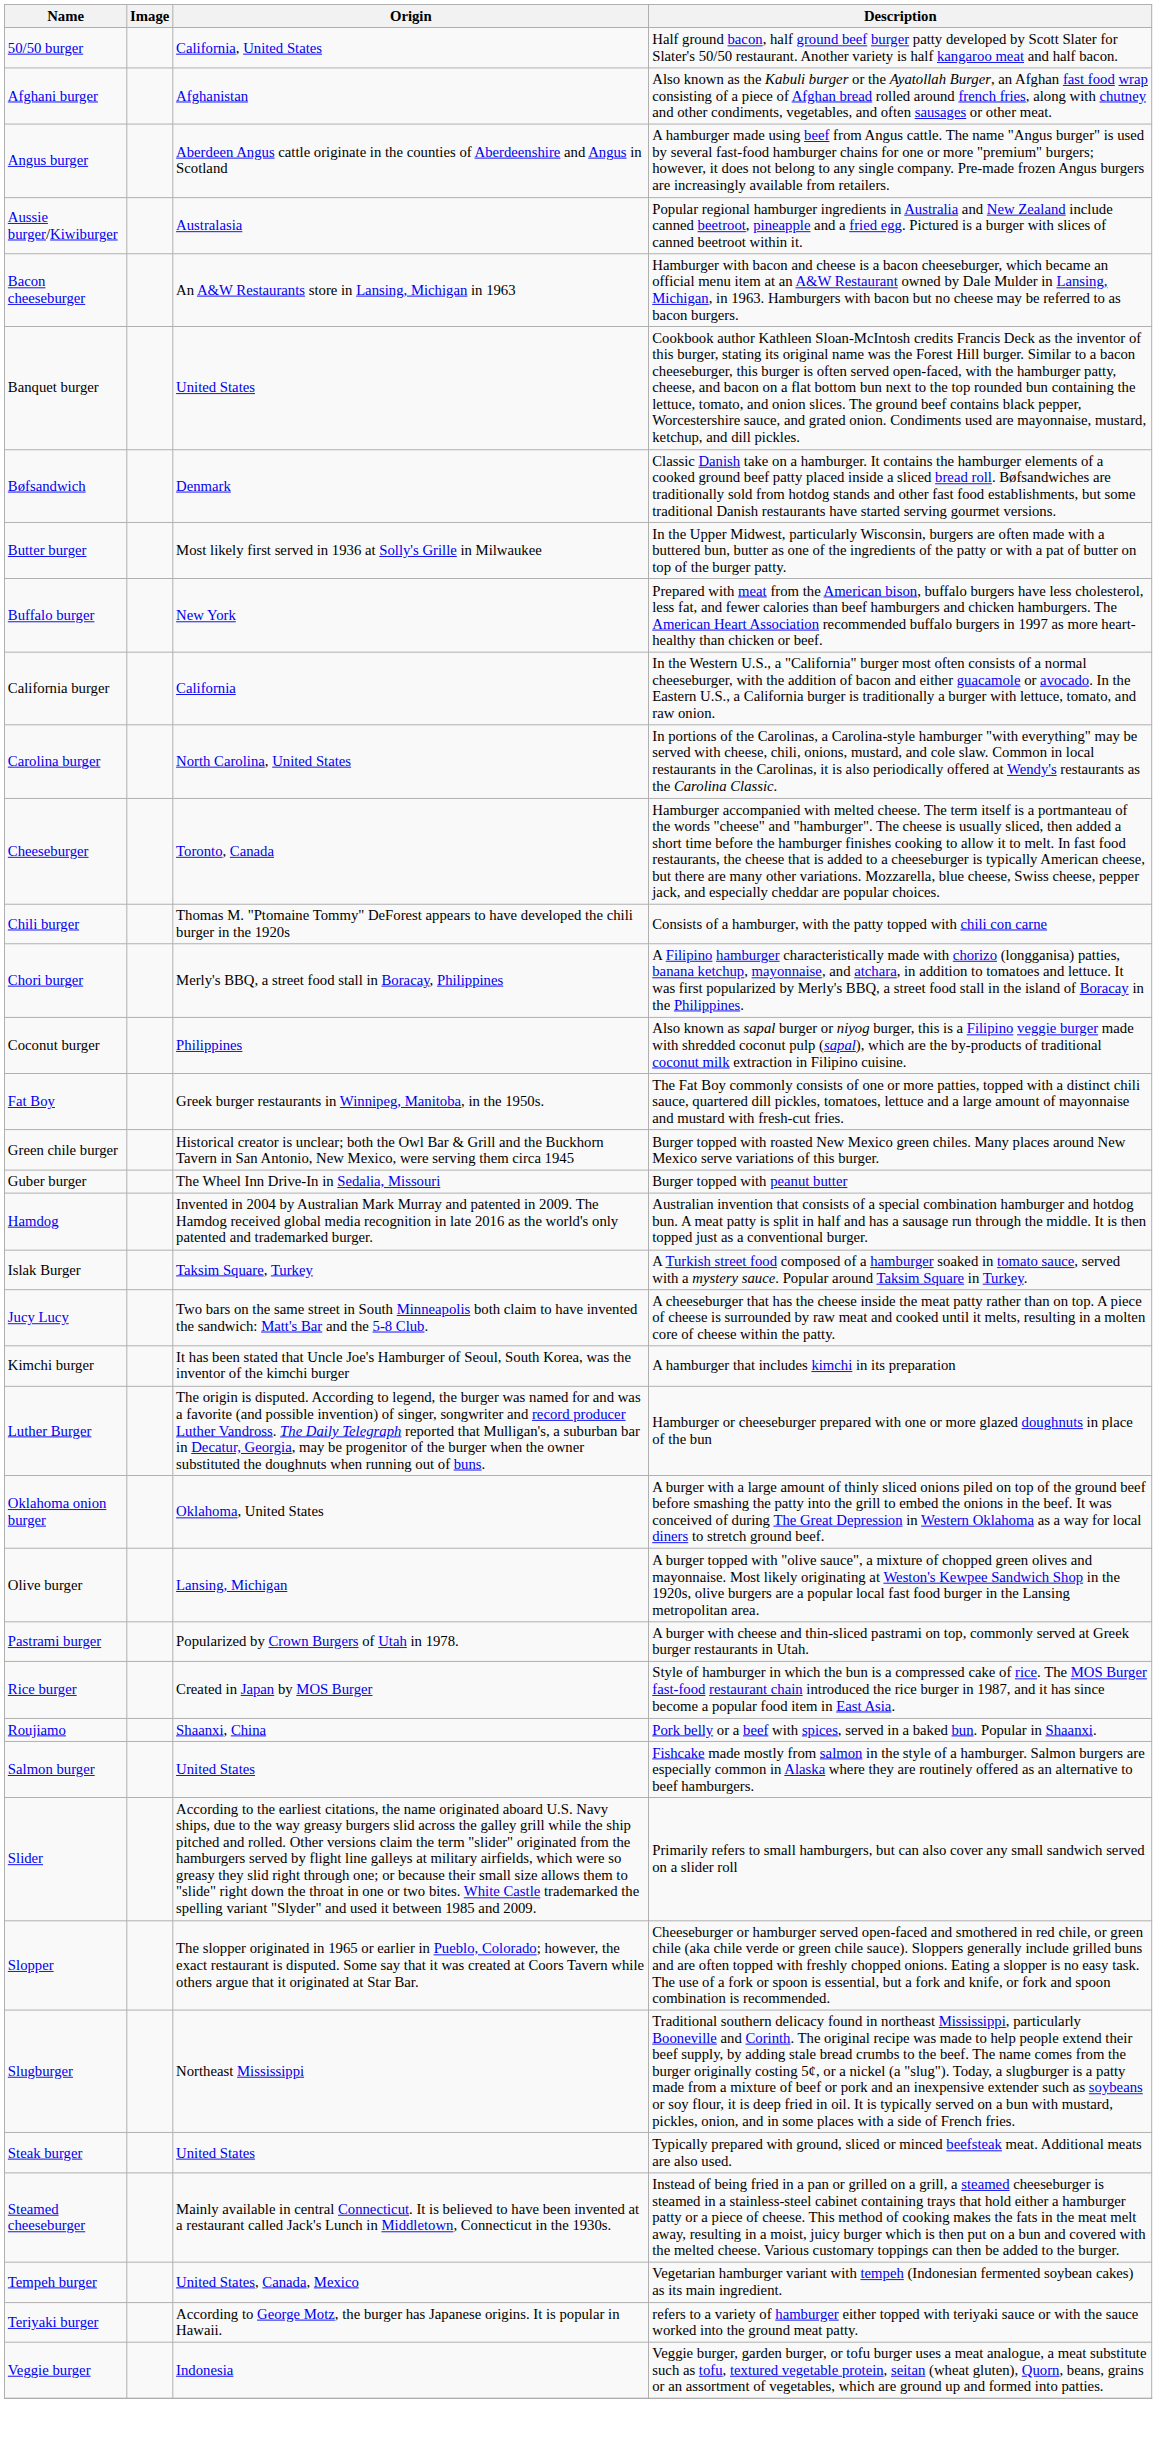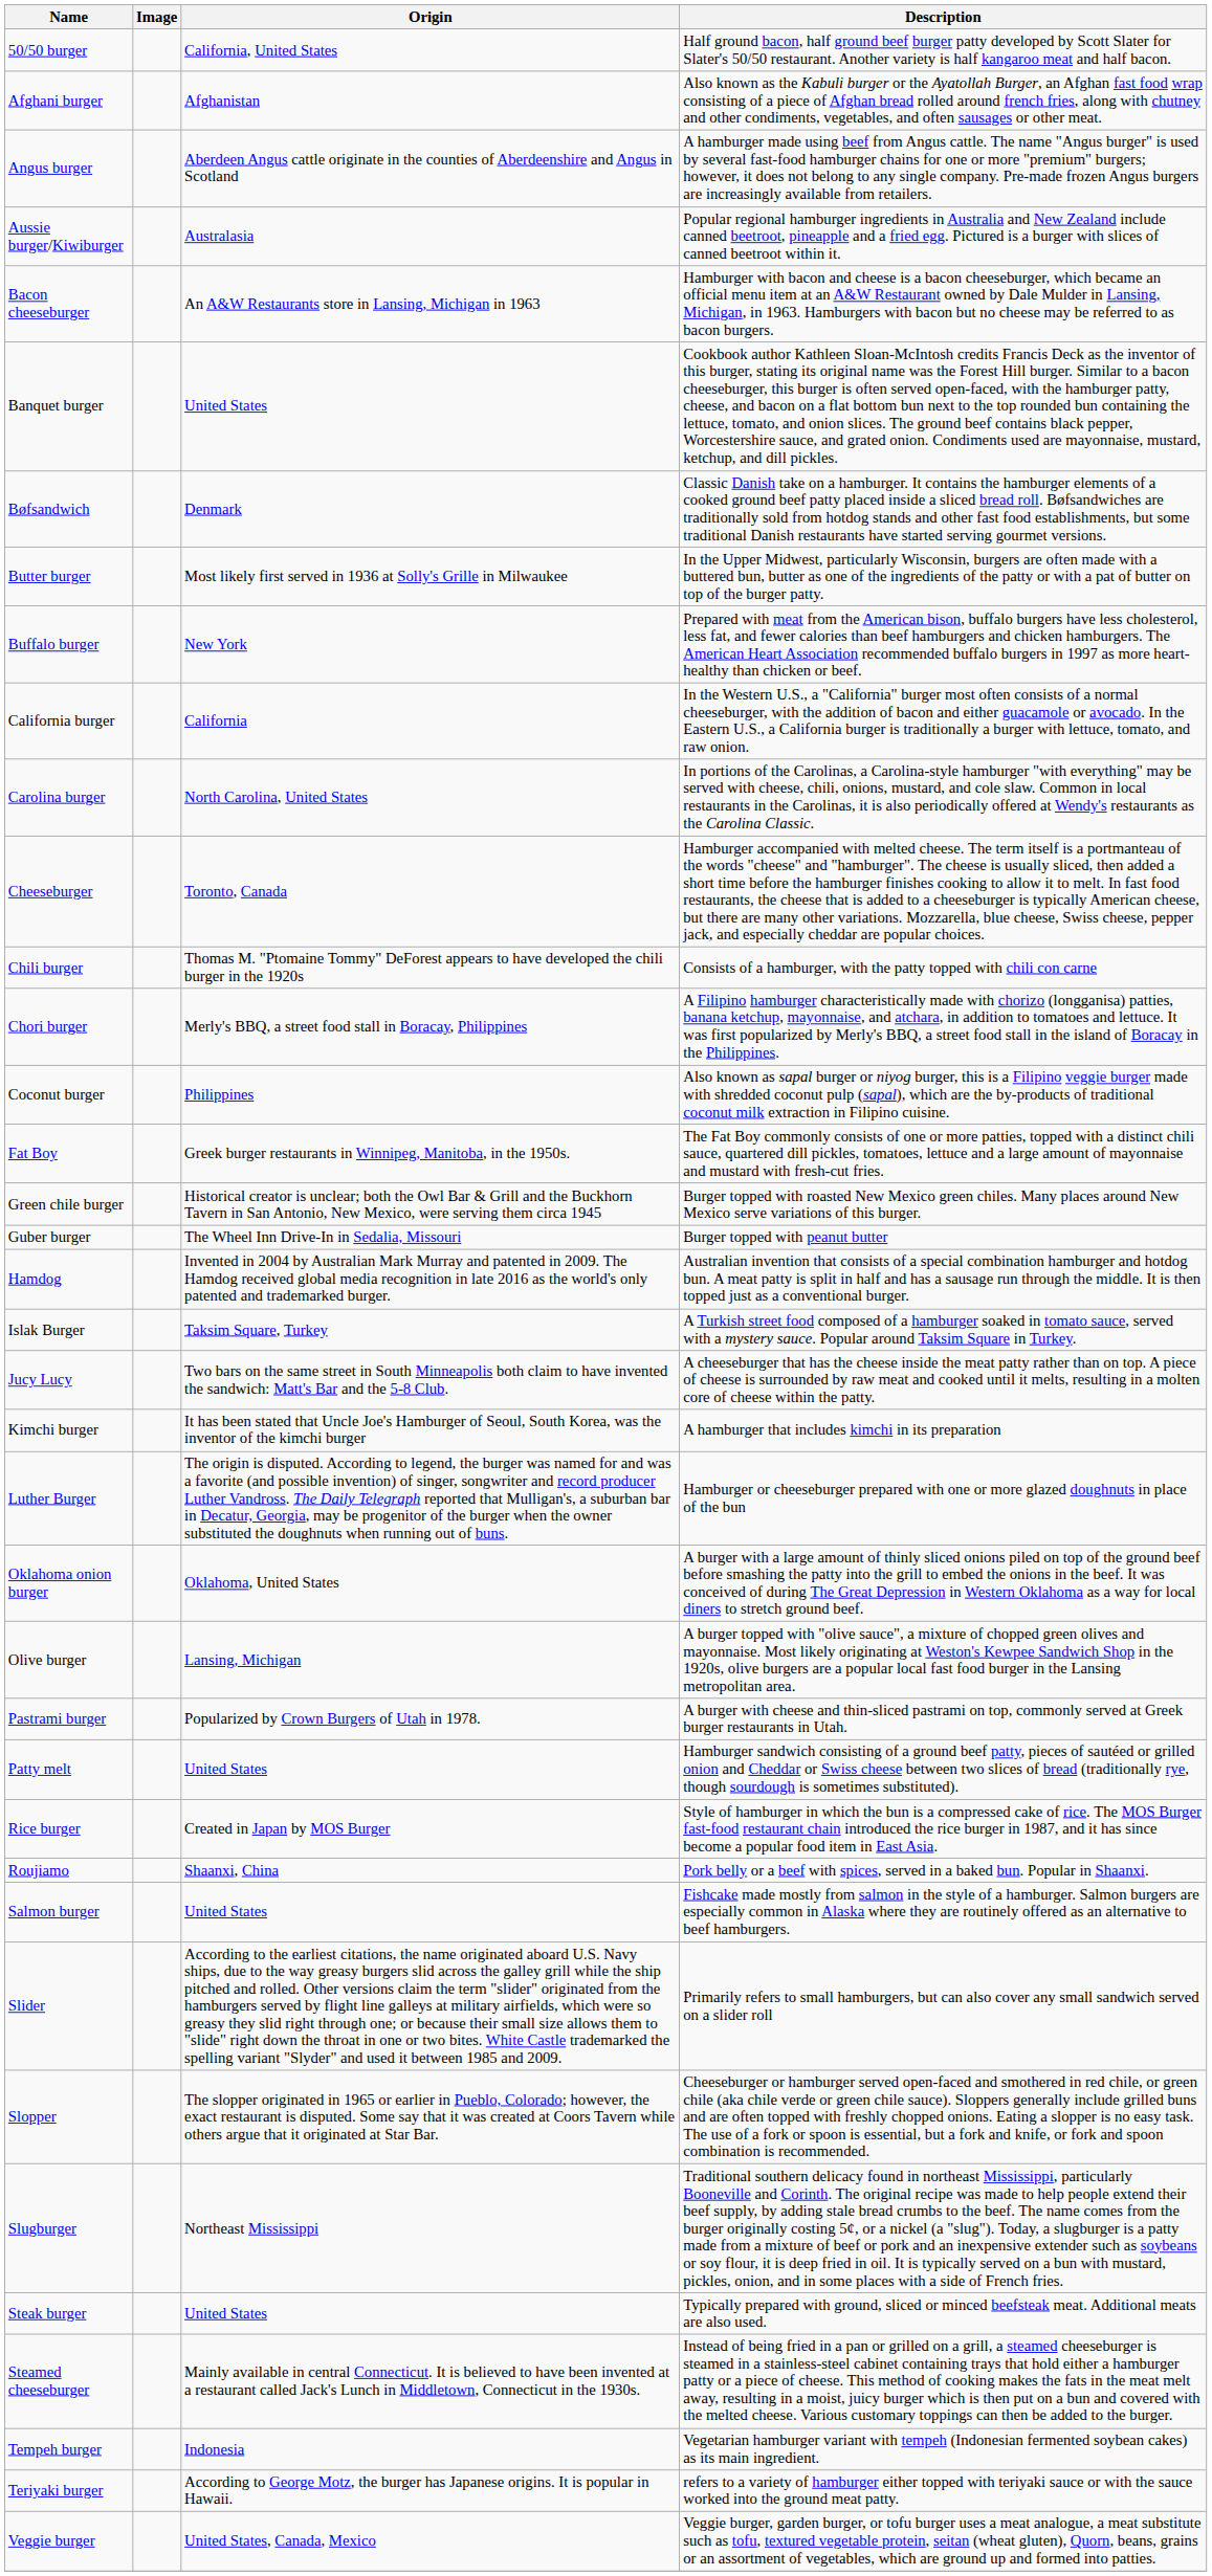 <table class="wikitable sortable">
 <tr>
 <th>Name</th>
 <th class="unsortable">Image</th>
 <th>Origin</th>
 <th>Description</th>
 </tr>
 <tr>
 <td><a href='#'>50/50 burger</a></td>
 <td></td>
 <td><a href='#'>California</a>, <a href='#'>United States</a></td>
 <td>Half ground <a href='#'>bacon</a>, half <a href='#'>ground beef</a> <a href='#'>burger</a> patty developed by Scott Slater for Slater's 50/50 restaurant. Another variety is half <a href='#'>kangaroo meat</a> and half bacon.</td>
 </tr>
 <tr>
 <td><a href='#'>Afghani burger</a></td>
 <td></td>
 <td><a href='#'>Afghanistan</a></td>
 <td>Also known as the <em>Kabuli burger</em> or the <em>Ayatollah Burger</em>, an Afghan <a href='#'>fast food</a> <a href='#'>wrap</a> consisting of a piece of <a href='#'>Afghan bread</a> rolled around <a href='#'>french fries</a>, along with <a href='#'>chutney</a> and other condiments, vegetables, and often <a href='#'>sausages</a> or other meat.</td>
 </tr>
 <tr>
 <td><a href='#'>Angus burger</a></td>
 <td></td>
 <td><a href='#'>Aberdeen Angus</a> cattle originate in the counties of <a href='#'>Aberdeenshire</a> and <a href='#'>Angus</a> in Scotland</td>
 <td>A hamburger made using <a href='#'>beef</a> from Angus cattle. The name "Angus burger" is used by several fast-food hamburger chains for one or more "premium" burgers; however, it does not belong to any single company. Pre-made frozen Angus burgers are increasingly available from retailers.</td>
 </tr>
 <tr>
 <td><a href='#'>Aussie burger</a>/<a href='#'>Kiwiburger</a></td>
 <td></td>
 <td><a href='#'>Australasia</a></td>
 <td>Popular regional hamburger ingredients in <a href='#'>Australia</a> and <a href='#'>New Zealand</a> include canned <a href='#'>beetroot</a>, <a href='#'>pineapple</a> and a <a href='#'>fried egg</a>. Pictured is a burger with slices of canned beetroot within it.</td>
 </tr>
 <tr>
 <td><a href='#'>Bacon cheeseburger</a></td>
 <td></td>
 <td>An <a href='#'>A&W Restaurants</a> store in <a href='#'>Lansing, Michigan</a> in 1963</td>
 <td>Hamburger with bacon and cheese is a bacon cheeseburger, which became an official menu item at an <a href='#'>A&W Restaurant</a> owned by Dale Mulder in <a href='#'>Lansing, Michigan</a>, in 1963. Hamburgers with bacon but no cheese may be referred to as bacon burgers.</td>
 </tr>
 <tr id="Banquet burger">
 <td>Banquet burger</td>
 <td></td>
 <td><a href='#'>United States</a></td>
 <td>Cookbook author Kathleen Sloan-McIntosh credits Francis Deck as the inventor of this burger, stating its original name was the Forest Hill burger. Similar to a bacon cheeseburger, this burger is often served open-faced, with the hamburger patty, cheese, and bacon on a flat bottom bun next to the top rounded bun containing the lettuce, tomato, and onion slices. The ground beef contains black pepper, Worcestershire sauce, and grated onion. Condiments used are mayonnaise, mustard, ketchup, and dill pickles.</td>
 </tr>
 <tr>
 <td><a href='#'>Bøfsandwich</a></td>
 <td></td>
 <td><a href='#'>Denmark</a></td>
 <td>Classic <a href='#'>Danish</a> take on a hamburger. It contains the hamburger elements of a cooked ground beef patty placed inside a sliced <a href='#'>bread roll</a>. Bøfsandwiches are traditionally sold from hotdog stands and other fast food establishments, but some traditional Danish restaurants have started serving gourmet versions.</td>
 </tr>
 <tr>
 <td><a href='#'>Butter burger</a></td>
 <td></td>
 <td>Most likely first served in 1936 at <a href='#'>Solly's Grille</a> in Milwaukee</td>
 <td>In the Upper Midwest, particularly Wisconsin, burgers are often made with a buttered bun, butter as one of the ingredients of the patty or with a pat of butter on top of the burger patty.</td>
 </tr>
 <tr>
 <td><a href='#'>Buffalo burger</a></td>
 <td></td>
 <td><a href='#'>New York</a></td>
 <td>Prepared with <a href='#'>meat</a> from the <a href='#'>American bison</a>, buffalo burgers have less cholesterol, less fat, and fewer calories than beef hamburgers and chicken hamburgers. The <a href='#'>American Heart Association</a> recommended buffalo burgers in 1997 as more heart-healthy than chicken or beef.</td>
 </tr>
 <tr>
 <td>California burger</td>
 <td></td>
 <td><a href='#'>California</a></td>
 <td>In the Western U.S., a "California" burger most often consists of a normal cheeseburger, with the addition of bacon and either <a href='#'>guacamole</a> or <a href='#'>avocado</a>.  In the Eastern U.S., a California burger is traditionally a burger with lettuce, tomato, and raw onion.</td>
 </tr>
 <tr>
 <td><a href='#'>Carolina burger</a></td>
 <td></td>
 <td><a href='#'>North Carolina</a>, <a href='#'>United States</a></td>
 <td>In portions of the Carolinas, a Carolina-style hamburger "with everything" may be served with cheese, chili, onions, mustard, and cole slaw. Common in local restaurants in the Carolinas, it is also periodically offered at <a href='#'>Wendy's</a> restaurants as the <em>Carolina Classic</em>.</td>
 </tr>
 <tr>
 <td><a href='#'>Cheeseburger</a></td>
 <td></td>
 <td><a href='#'>Toronto</a>, <a href='#'>Canada</a></td>
 <td>Hamburger accompanied with melted cheese. The term itself is a portmanteau of the words "cheese" and "hamburger". The cheese is usually sliced, then added a short time before the hamburger finishes cooking to allow it to melt. In fast food restaurants, the cheese that is added to a cheeseburger is typically American cheese, but there are many other variations. Mozzarella, blue cheese, Swiss cheese, pepper jack, and especially cheddar are popular choices.</td>
 </tr>
 <tr>
 <td><a href='#'>Chili burger</a></td>
 <td></td>
 <td>Thomas M. "Ptomaine Tommy" DeForest appears to have developed the chili burger in the 1920s</td>
 <td>Consists of a hamburger, with the patty topped with <a href='#'>chili con carne</a></td>
 </tr>
 <tr>
 <td><a href='#'>Chori burger</a></td>
 <td></td>
 <td>Merly's BBQ, a street food stall in <a href='#'>Boracay</a>, <a href='#'>Philippines</a></td>
 <td>A <a href='#'>Filipino</a> <a href='#'>hamburger</a> characteristically made with <a href='#'>chorizo</a> (longganisa) patties, <a href='#'>banana ketchup</a>, <a href='#'>mayonnaise</a>, and <a href='#'>atchara</a>, in addition to tomatoes and lettuce. It was first popularized by Merly's BBQ, a street food stall in the island of <a href='#'>Boracay</a> in the <a href='#'>Philippines</a>.</td>
 </tr>
 <tr>
 <td>Coconut burger</td>
 <td></td>
 <td><a href='#'>Philippines</a></td>
 <td>Also known as <em>sapal</em> burger or <em>niyog</em> burger, this is a <a href='#'>Filipino</a> <a href='#'>veggie burger</a> made with shredded coconut pulp (<em><a href='#'>sapal</a></em>), which are the by-products of traditional <a href='#'>coconut milk</a> extraction in Filipino cuisine.</td>
 </tr>
 <tr>
 <td><a href='#'>Fat Boy</a></td>
 <td></td>
 <td>Greek burger restaurants in <a href='#'>Winnipeg, Manitoba</a>, in the 1950s.</td>
 <td>The Fat Boy commonly consists of one or more patties, topped with a distinct chili sauce, quartered dill pickles, tomatoes, lettuce and a large amount of mayonnaise and mustard with fresh-cut fries.</td>
 </tr>
 <tr>
 <td>Green chile burger</td>
 <td></td>
 <td>Historical creator is unclear; both the Owl Bar & Grill and the Buckhorn Tavern in San Antonio, New Mexico, were serving them circa 1945</td>
 <td>Burger topped with roasted New Mexico green chiles. Many places around New Mexico serve variations of this burger.</td>
 </tr>
 <tr>
 <td>Guber burger</td>
 <td></td>
 <td>The Wheel Inn Drive-In in <a href='#'>Sedalia, Missouri</a></td>
 <td>Burger topped with <a href='#'>peanut butter</a></td>
 </tr>
 <tr>
 <td><a href='#'>Hamdog</a></td>
 <td></td>
 <td>Invented in 2004 by Australian Mark Murray and patented in 2009. The Hamdog received global media recognition in late 2016 as the world's only patented and trademarked burger.</td>
 <td>Australian invention that consists of a special combination hamburger and hotdog bun. A meat patty is split in half and has a sausage run through the middle. It is then topped just as a conventional burger.</td>
 </tr>
 <tr>
 <td>Islak Burger</td>
 <td></td>
 <td><a href='#'>Taksim Square</a>, <a href='#'>Turkey</a></td>
 <td>A <a href='#'>Turkish street food</a> composed of a <a href='#'>hamburger</a> soaked in <a href='#'>tomato sauce</a>, served with a <em>mystery sauce</em>. Popular around <a href='#'>Taksim Square</a> in <a href='#'>Turkey</a>.</td>
 </tr>
 <tr>
 <td><a href='#'>Jucy Lucy</a></td>
 <td></td>
 <td>Two bars on the same street in South <a href='#'>Minneapolis</a> both claim to have invented the sandwich: <a href='#'>Matt's Bar</a> and the <a href='#'>5-8 Club</a>.</td>
 <td>A cheeseburger that has the cheese inside the meat patty rather than on top. A piece of cheese is surrounded by raw meat and cooked until it melts, resulting in a molten core of cheese within the patty.</td>
 </tr>
 <tr>
 <td>Kimchi burger</td>
 <td></td>
 <td>It has been stated that Uncle Joe's Hamburger of Seoul, South Korea, was the inventor of the kimchi burger</td>
 <td>A hamburger that includes <a href='#'>kimchi</a> in its preparation</td>
 </tr>
 <tr>
 <td><a href='#'>Luther Burger</a></td>
 <td></td>
 <td>The origin is disputed. According to legend, the burger was named for and was a favorite (and possible invention) of singer, songwriter and <a href='#'>record producer</a> <a href='#'>Luther Vandross</a>. <em><a href='#'>The Daily Telegraph</a></em> reported that Mulligan's, a suburban bar in <a href='#'>Decatur, Georgia</a>, may be progenitor of the burger when the owner substituted the doughnuts when running out of <a href='#'>buns</a>.</td>
 <td>Hamburger or cheeseburger prepared with one or more glazed <a href='#'>doughnuts</a> in place of the bun</td>
 </tr>
 <tr>
 <td><a href='#'>Oklahoma onion burger</a></td>
 <td></td>
 <td><a href='#'>Oklahoma</a>, United States</td>
 <td>A burger with a large amount of thinly sliced onions piled on top of the ground beef before smashing the patty into the grill to embed the onions in the beef. It was conceived of during <a href='#'>The Great Depression</a> in <a href='#'>Western Oklahoma</a> as a way for local <a href='#'>diners</a> to stretch ground beef.</td>
 </tr>
 <tr>
 <td> Olive burger</td>
 <td></td>
 <td><a href='#'>Lansing, Michigan</a></td>
 <td>A burger topped with "olive sauce", a mixture of chopped green olives and mayonnaise. Most likely originating at <a href='#'>Weston's Kewpee Sandwich Shop</a> in the 1920s, olive burgers are a popular local fast food burger in the Lansing metropolitan area.</td>
 </tr>
 <tr>
 <td><a href='#'>Pastrami burger</a></td>
 <td></td>
 <td>Popularized by <a href='#'>Crown Burgers</a> of <a href='#'>Utah</a> in 1978.</td>
 <td>A burger with cheese and thin-sliced pastrami on top, commonly served at Greek burger restaurants in Utah.</td>
 </tr>
 <tr>
+<td><a href='#'>Patty melt</a></td>
+<td></td>
+<td><a href='#'>United States</a> <br></td>
+<td>Hamburger sandwich consisting of a ground beef <a href='#'>patty</a>, pieces of sautéed or grilled <a href='#'>onion</a> and <a href='#'>Cheddar</a> or <a href='#'>Swiss cheese</a> between two slices of <a href='#'>bread</a> (traditionally <a href='#'>rye</a>, though <a href='#'>sourdough</a> is sometimes substituted).</td>
+</tr>
+<tr>
 <td><a href='#'>Rice burger</a></td>
 <td></td>
 <td>Created in <a href='#'>Japan</a> by <a href='#'>MOS Burger</a></td>
 <td>Style of hamburger in which the bun is a compressed cake of <a href='#'>rice</a>. The <a href='#'>MOS Burger</a> <a href='#'>fast-food</a> <a href='#'>restaurant chain</a> introduced the rice burger in 1987, and it has since become a popular food item in <a href='#'>East Asia</a>.</td>
 </tr>
 <tr>
 <td><a href='#'>Roujiamo</a></td>
 <td></td>
 <td><a href='#'>Shaanxi</a>, <a href='#'>China</a></td>
 <td><a href='#'>Pork belly</a> or a <a href='#'>beef</a> with <a href='#'>spices</a>, served in a baked <a href='#'>bun</a>. Popular in <a href='#'>Shaanxi</a>.</td>
 </tr>
 <tr>
 <td><a href='#'>Salmon burger</a></td>
 <td></td>
 <td><a href='#'>United States</a></td>
 <td><a href='#'>Fishcake</a> made mostly from <a href='#'>salmon</a> in the style of a hamburger. Salmon burgers are especially common in <a href='#'>Alaska</a> where they are routinely offered as an alternative to beef hamburgers.</td>
 </tr>
 <tr>
 <td><a href='#'>Slider</a></td>
 <td></td>
 <td>According to the earliest citations, the name originated aboard U.S. Navy ships, due to the way greasy burgers slid across the galley grill while the ship pitched and rolled. Other versions claim the term "slider" originated from the hamburgers served by flight line galleys at military airfields, which were so greasy they slid right through one; or because their small size allows them to "slide" right down the throat in one or two bites. <a href='#'>White Castle</a> trademarked the spelling variant "Slyder" and used it between 1985 and 2009.</td>
 <td>Primarily refers to small hamburgers, but can also cover any small sandwich served on a slider roll</td>
 </tr>
 <tr>
 <td><a href='#'>Slopper</a></td>
 <td></td>
 <td>The slopper originated in 1965 or earlier in <a href='#'>Pueblo, Colorado</a>; however, the exact restaurant is disputed.  Some say that it was created at Coors Tavern while others argue that it originated at Star Bar.</td>
 <td>Cheeseburger or hamburger served open-faced and smothered in red chile, or green chile (aka chile verde or green chile sauce). Sloppers generally include grilled buns and are often topped with freshly chopped onions. Eating a slopper is no easy task. The use of a fork or spoon is essential, but a fork and knife, or fork and spoon combination is recommended.</td>
 </tr>
 <tr>
 <td><a href='#'>Slugburger</a></td>
 <td></td>
 <td>Northeast <a href='#'>Mississippi</a></td>
 <td>Traditional southern delicacy found in northeast <a href='#'>Mississippi</a>, particularly <a href='#'>Booneville</a> and <a href='#'>Corinth</a>. The original recipe was made to help people extend their beef supply, by adding stale bread crumbs to the beef. The name comes from the burger originally costing 5¢, or a nickel (a "slug"). Today, a slugburger is a patty made from a mixture of beef or pork and an inexpensive extender such as <a href='#'>soybeans</a> or soy flour, it is deep fried in oil. It is typically served on a bun with mustard, pickles, onion, and in some places with a side of French fries.</td>
 </tr>
 <tr>
 <td><a href='#'>Steak burger</a></td>
 <td></td>
 <td><a href='#'>United States</a></td>
 <td>Typically prepared with ground, sliced or minced <a href='#'>beefsteak</a> meat. Additional meats are also used.</td>
 </tr>
 <tr>
 <td><a href='#'>Steamed cheeseburger</a></td>
 <td></td>
 <td>Mainly available in central <a href='#'>Connecticut</a>.  It is believed to have been invented at a restaurant called Jack's Lunch in <a href='#'>Middletown</a>, Connecticut in the 1930s.</td>
 <td>Instead of being fried in a pan or grilled on a grill, a <a href='#'>steamed</a> cheeseburger is steamed in a stainless-steel cabinet containing trays that hold either a hamburger patty or a piece of cheese. This method of cooking makes the fats in the meat melt away, resulting in a moist, juicy burger which is then put on a bun and covered with the melted cheese. Various customary toppings can then be added to the burger.</td>
 </tr>
 <tr>
 <td><a href='#'>Tempeh burger</a></td>
 <td></td>
-<td><a href='#'>United States</a>, <a href='#'>Canada</a>, <a href='#'>Mexico</a></td>
+<td><a href='#'>Indonesia</a></td>
 <td>Vegetarian hamburger variant with <a href='#'>tempeh</a> (Indonesian fermented soybean cakes) as its main ingredient.</td>
 </tr>
 <tr>
 <td><a href='#'>Teriyaki burger</a></td>
 <td></td>
 <td>According to <a href='#'>George Motz</a>, the burger has Japanese origins. It is popular in Hawaii.</td>
 <td> refers to a variety of <a href='#'>hamburger</a> either topped with teriyaki sauce or with the sauce worked into the ground meat patty.</td>
 </tr>
 <tr>
 <td><a href='#'>Veggie burger</a></td>
 <td></td>
-<td><a href='#'>Indonesia</a></td>
+<td><a href='#'>United States</a>, <a href='#'>Canada</a>, <a href='#'>Mexico</a></td>
 <td>Veggie burger, garden burger, or tofu burger uses a meat analogue, a meat substitute such as <a href='#'>tofu</a>, <a href='#'>textured vegetable protein</a>, <a href='#'>seitan</a> (wheat gluten), <a href='#'>Quorn</a>, beans, grains or an assortment of vegetables, which are ground up and formed into patties.</td>
 </tr>
 <tr>
 </tr>
 </table>
